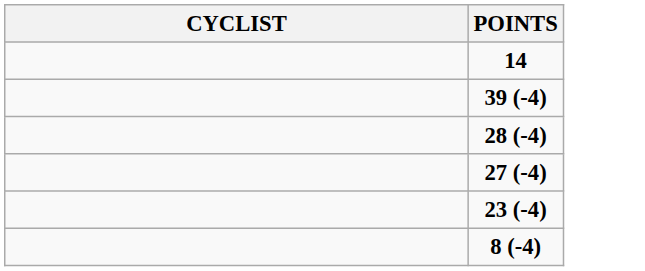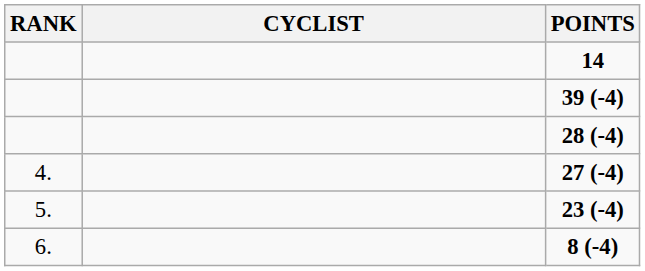 <table class="wikitable" style="font-size:95%;">
 <tr>
+<th>RANK</th>
 <th align="left" style="width: 20em">CYCLIST</th>
 <th>POINTS</th>
 </tr>
 <tr>
+<td align="center"></td>
 <td><br></td>
 <td align="center"><strong>14</strong></td>
 </tr>
 <tr>
+<td align="center"></td>
 <td><br></td>
 <td align="center"><strong>39 (-4)</strong></td>
 </tr>
 <tr>
+<td align="center"></td>
 <td><br></td>
 <td align="center"><strong>28 (-4)</strong></td>
 </tr>
 <tr>
+<td align="center">4.</td>
 <td><br></td>
 <td align="center"><strong>27 (-4)</strong></td>
 </tr>
 <tr>
+<td align="center">5.</td>
 <td><br></td>
 <td align="center"><strong>23 (-4)</strong></td>
 </tr>
 <tr>
+<td align="center">6.</td>
 <td><br></td>
 <td align="center"><strong>8 (-4)</strong></td>
 </tr>
 </table>
